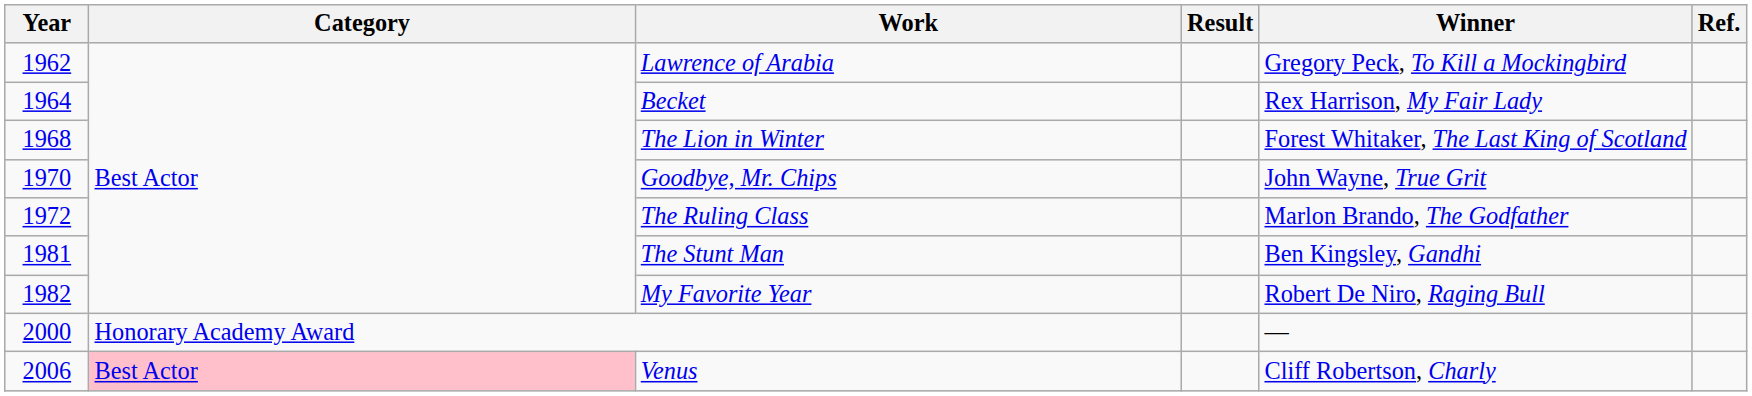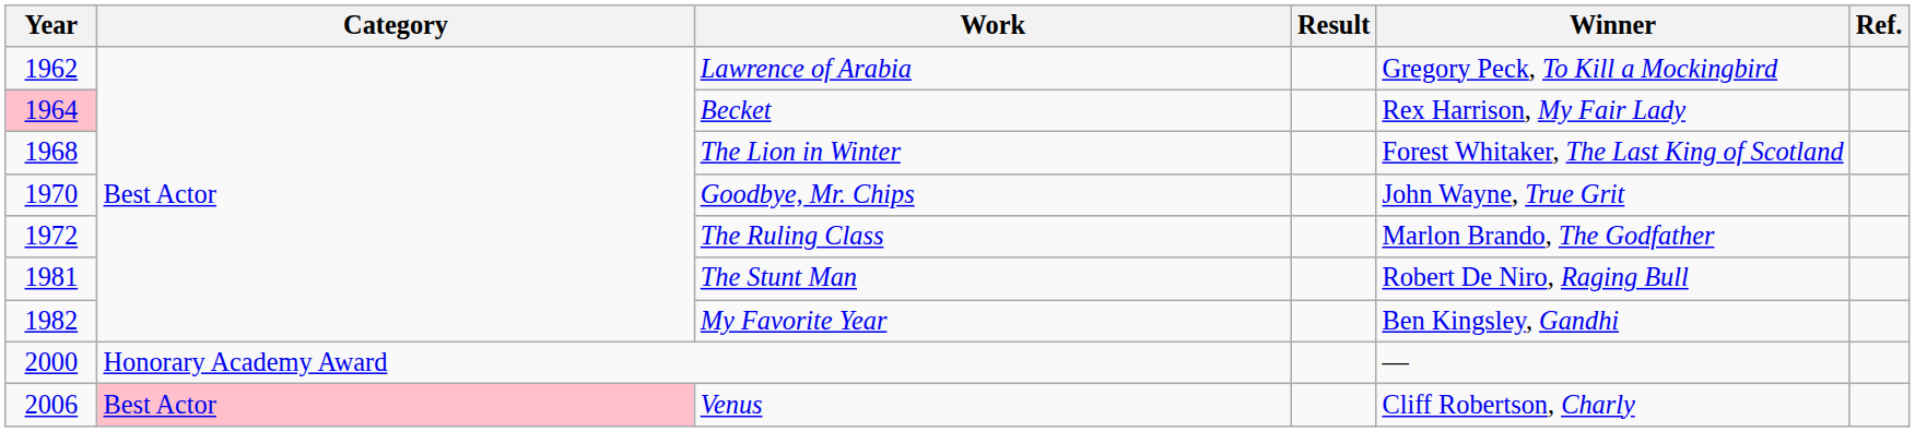 <table class="wikitable">
 <tr>
 <th scope="col" style="width:3em;">Year</th>
 <th scope="col" style="width:22em;">Category</th>
 <th scope="col" style="width:22em;">Work</th>
 <th>Result</th>
 <th>Winner</th>
 <th>Ref.</th>
 </tr>
 <tr>
 <td style="text-align:center;"><a href='#'>1962</a></td>
 <td rowspan="7"><a href='#'>Best Actor</a></td>
 <td><em><a href='#'>Lawrence of Arabia</a></em></td>
 <td></td>
 <td><a href='#'>Gregory Peck</a>, <em><a href='#'>To Kill a Mockingbird</a></em></td>
 <td style="text-align:center;"></td>
 </tr>
 <tr>
-<td style="text-align:center;"><a href='#'>1964</a></td>
+<td style="background: pink; text-align:center;"><a href='#'>1964</a></td>
 <td><em><a href='#'>Becket</a></em></td>
 <td></td>
 <td><a href='#'>Rex Harrison</a>, <em><a href='#'>My Fair Lady</a></em></td>
 <td style="text-align:center;"></td>
 </tr>
 <tr>
 <td style="text-align:center;"><a href='#'>1968</a></td>
 <td><em><a href='#'>The Lion in Winter</a></em></td>
 <td></td>
 <td><a href='#'>Forest Whitaker</a>, <em><a href='#'>The Last King of Scotland</a></em></td>
 <td style="text-align:center;"></td>
 </tr>
 <tr>
 <td style="text-align:center;"><a href='#'>1970</a></td>
 <td><em><a href='#'>Goodbye, Mr. Chips</a></em></td>
 <td></td>
 <td><a href='#'>John Wayne</a>, <em><a href='#'>True Grit</a></em></td>
 <td style="text-align:center;"></td>
 </tr>
 <tr>
 <td style="text-align:center;"><a href='#'>1972</a></td>
 <td><em><a href='#'>The Ruling Class</a></em></td>
 <td></td>
 <td><a href='#'>Marlon Brando</a>, <em><a href='#'>The Godfather</a></em></td>
 <td style="text-align:center;"></td>
 </tr>
 <tr>
 <td style="text-align:center;"><a href='#'>1981</a></td>
 <td><em><a href='#'>The Stunt Man</a></em></td>
 <td></td>
-<td><a href='#'>Ben Kingsley</a>, <em><a href='#'>Gandhi</a></em></td>
+<td><a href='#'>Robert De Niro</a>, <em><a href='#'>Raging Bull</a></em></td>
 <td style="text-align:center;"></td>
 </tr>
 <tr>
 <td style="text-align:center;"><a href='#'>1982</a></td>
 <td><em><a href='#'>My Favorite Year</a></em></td>
 <td></td>
-<td><a href='#'>Robert De Niro</a>, <em><a href='#'>Raging Bull</a></em></td>
+<td><a href='#'>Ben Kingsley</a>, <em><a href='#'>Gandhi</a></em></td>
 <td style="text-align:center;"></td>
 </tr>
 <tr>
 <td style="text-align:center;"><a href='#'>2000</a></td>
 <td colspan=2><a href='#'>Honorary Academy Award</a></td>
 <td></td>
 <td>—</td>
 <td style="text-align:center;"></td>
 </tr>
 <tr>
 <td style="text-align:center;"><a href='#'>2006</a></td>
 <td style="background: pink;"><a href='#'>Best Actor</a></td>
 <td><em><a href='#'>Venus</a></em></td>
 <td></td>
 <td><a href='#'>Cliff Robertson</a>, <em><a href='#'>Charly</a></em></td>
 <td style="text-align:center;"></td>
 </tr>
 </table>
